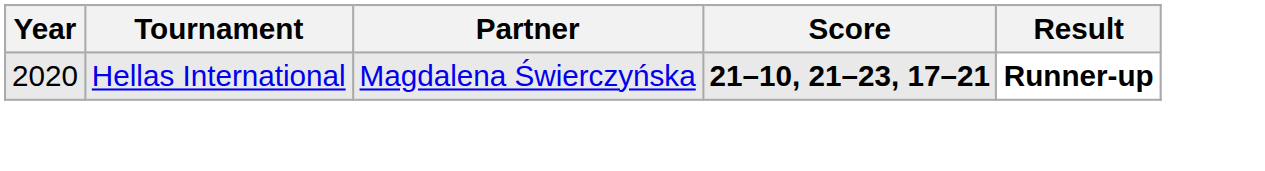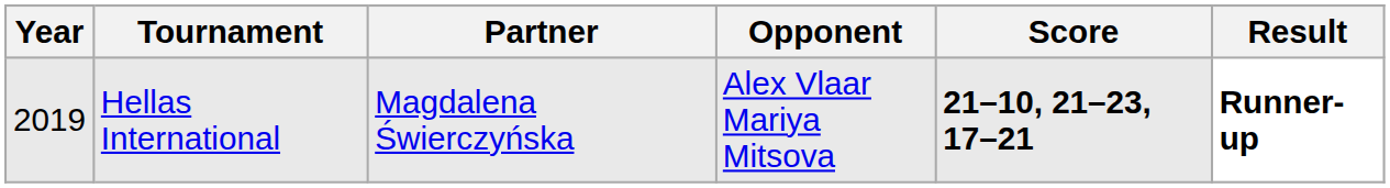 <table class="sortable wikitable" style="font-size: 90%;">
 <tr>
 <th>Year</th>
 <th>Tournament</th>
 <th>Partner</th>
+<th>Opponent</th>
 <th>Score</th>
 <th>Result</th>
 </tr>
 <tr style="background:#E9E9E9">
-<td align="center">2020</td>
+<td align="center">2019</td>
 <td align="left"><a href='#'>Hellas International</a></td>
 <td align="left"> <a href='#'>Magdalena Świerczyńska</a></td>
+<td align="left"> <a href='#'>Alex Vlaar</a> <br>  <a href='#'>Mariya Mitsova</a></td>
 <td align="left"><strong>21–10, 21–23, 17–21</strong></td>
 <td style="text-align:left; background:white"> <strong>Runner-up</strong></td>
 </tr>
 </table>
